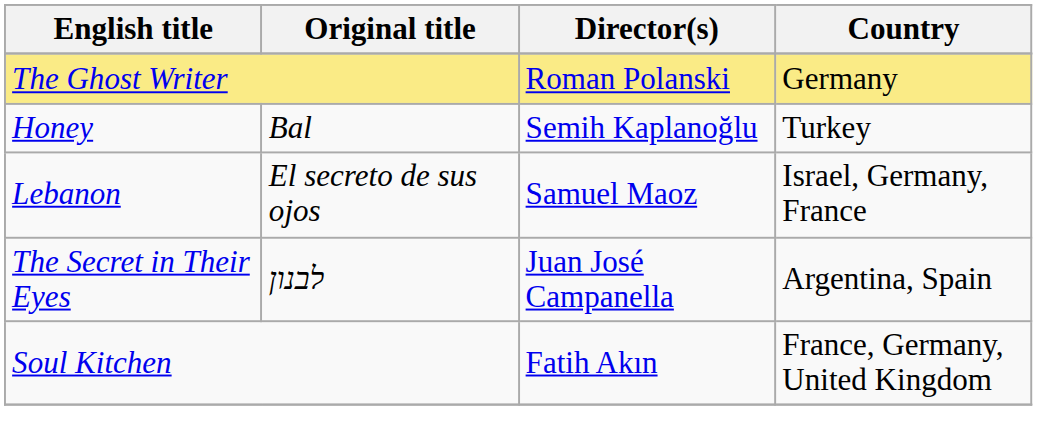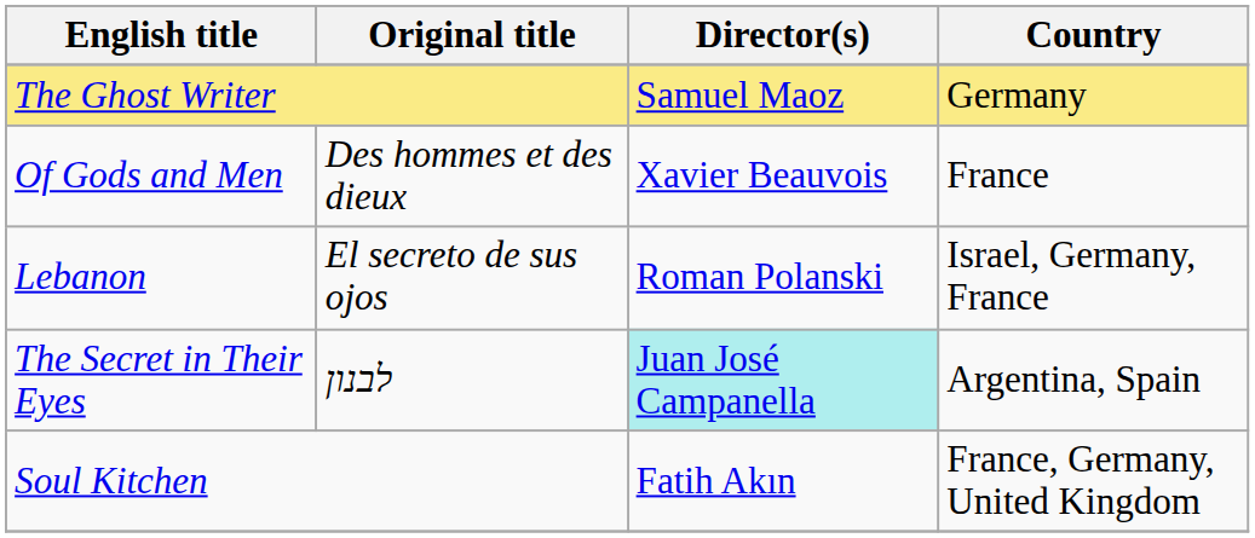 <table class="sortable wikitable" width="85%" cellpadding="5">
 <tr>
 <th width="20%">English title</th>
 <th width="20%">Original title</th>
 <th width="20%">Director(s)</th>
 <th width="20%">Country</th>
 </tr>
 <tr>
 </tr>
 <tr style="background:#FAEB86">
 <td colspan=2><em><a href='#'>The Ghost Writer</a></em></td>
-<td><a href='#'>Roman Polanski</a></td>
+<td><a href='#'>Samuel Maoz</a></td>
 <td>Germany</td>
 </tr>
 <tr>
-<td><em><a href='#'>Honey</a></em></td>
-<td><em>Bal</em></td>
-<td><a href='#'>Semih Kaplanoğlu</a></td>
-<td>Turkey</td>
+<td><em><a href='#'>Of Gods and Men</a></em></td>
+<td><em>Des hommes et des dieux</em></td>
+<td><a href='#'>Xavier Beauvois</a></td>
+<td>France</td>
 </tr>
 <tr>
 <td><em><a href='#'>Lebanon</a></em></td>
 <td><em>El secreto de sus ojos</em></td>
-<td><a href='#'>Samuel Maoz</a></td>
+<td><a href='#'>Roman Polanski</a></td>
 <td>Israel, Germany, France</td>
 </tr>
 <tr>
 <td><em><a href='#'>The Secret in Their Eyes</a></em></td>
 <td><em>לבנון</em></td>
-<td><a href='#'>Juan José Campanella</a></td>
+<td style="background: paleturquoise;"><a href='#'>Juan José Campanella</a></td>
 <td>Argentina, Spain</td>
 </tr>
 <tr>
 <td colspan=2><em><a href='#'>Soul Kitchen</a></em></td>
 <td><a href='#'>Fatih Akın</a></td>
 <td>France, Germany, United Kingdom</td>
 </tr>
 <tr>
 </tr>
 </table>
